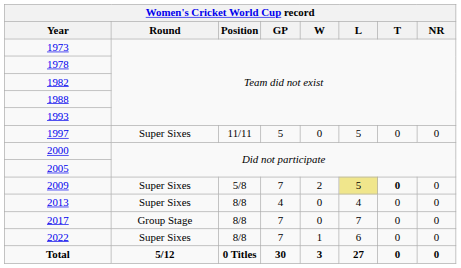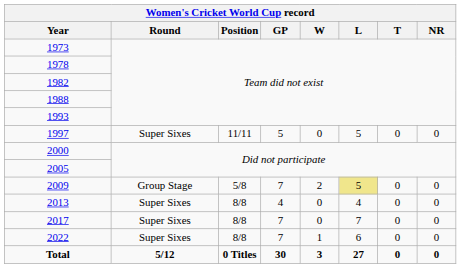 <table class="wikitable" style="text-align: center;">
 <tr>
 <th colspan=8><a href='#'>Women's Cricket World Cup</a> record</th>
 </tr>
 <tr>
 <th width=150>Year</th>
 <th width=150>Round</th>
 <th width=50>Position</th>
 <th width=50>GP</th>
 <th width=50>W</th>
 <th width=50>L</th>
 <th width=50>T</th>
 <th width=50>NR</th>
 </tr>
 <tr>
 <td> <a href='#'>1973</a></td>
 <td colspan='7'; rowspan=5><em>Team did not exist</em></td>
 </tr>
 <tr>
 <td> <a href='#'>1978</a></td>
 </tr>
 <tr>
 <td> <a href='#'>1982</a></td>
 </tr>
 <tr>
 <td> <a href='#'>1988</a></td>
 </tr>
 <tr>
 <td> <a href='#'>1993</a></td>
 </tr>
 <tr>
 <td> <a href='#'>1997</a></td>
 <td>Super Sixes</td>
 <td>11/11</td>
 <td>5</td>
 <td>0</td>
 <td>5</td>
 <td>0</td>
 <td>0</td>
 </tr>
 <tr>
 <td> <a href='#'>2000</a></td>
 <td colspan='7'; rowspan=2><em>Did not participate</em></td>
 </tr>
 <tr>
 <td> <a href='#'>2005</a></td>
 </tr>
 <tr>
 <td> <a href='#'>2009</a></td>
-<td>Super Sixes</td>
+<td>Group Stage</td>
 <td>5/8</td>
 <td>7</td>
 <td>2</td>
 <td style="background: khaki;">5</td>
-<td><strong>0</strong></td>
+<td>0</td>
 <td>0</td>
 </tr>
 <tr>
 <td> <a href='#'>2013</a></td>
 <td>Super Sixes</td>
 <td>8/8</td>
 <td>4</td>
 <td>0</td>
 <td>4</td>
 <td>0</td>
 <td>0</td>
 </tr>
 <tr>
 <td> <a href='#'>2017</a></td>
-<td>Group Stage</td>
+<td>Super Sixes</td>
 <td>8/8</td>
 <td>7</td>
 <td>0</td>
 <td>7</td>
 <td>0</td>
 <td>0</td>
 </tr>
 <tr>
 <td> <a href='#'>2022</a></td>
 <td>Super Sixes</td>
 <td>8/8</td>
 <td>7</td>
 <td>1</td>
 <td>6</td>
 <td>0</td>
 <td>0</td>
 </tr>
 <tr>
 <td><strong>Total</strong></td>
 <td><strong>5/12</strong></td>
 <td><strong>0 Titles</strong></td>
 <td><strong>30</strong></td>
 <td><strong>3</strong></td>
 <td><strong>27</strong></td>
 <td><strong>0</strong></td>
 <td><strong>0</strong></td>
 </tr>
 </table>
